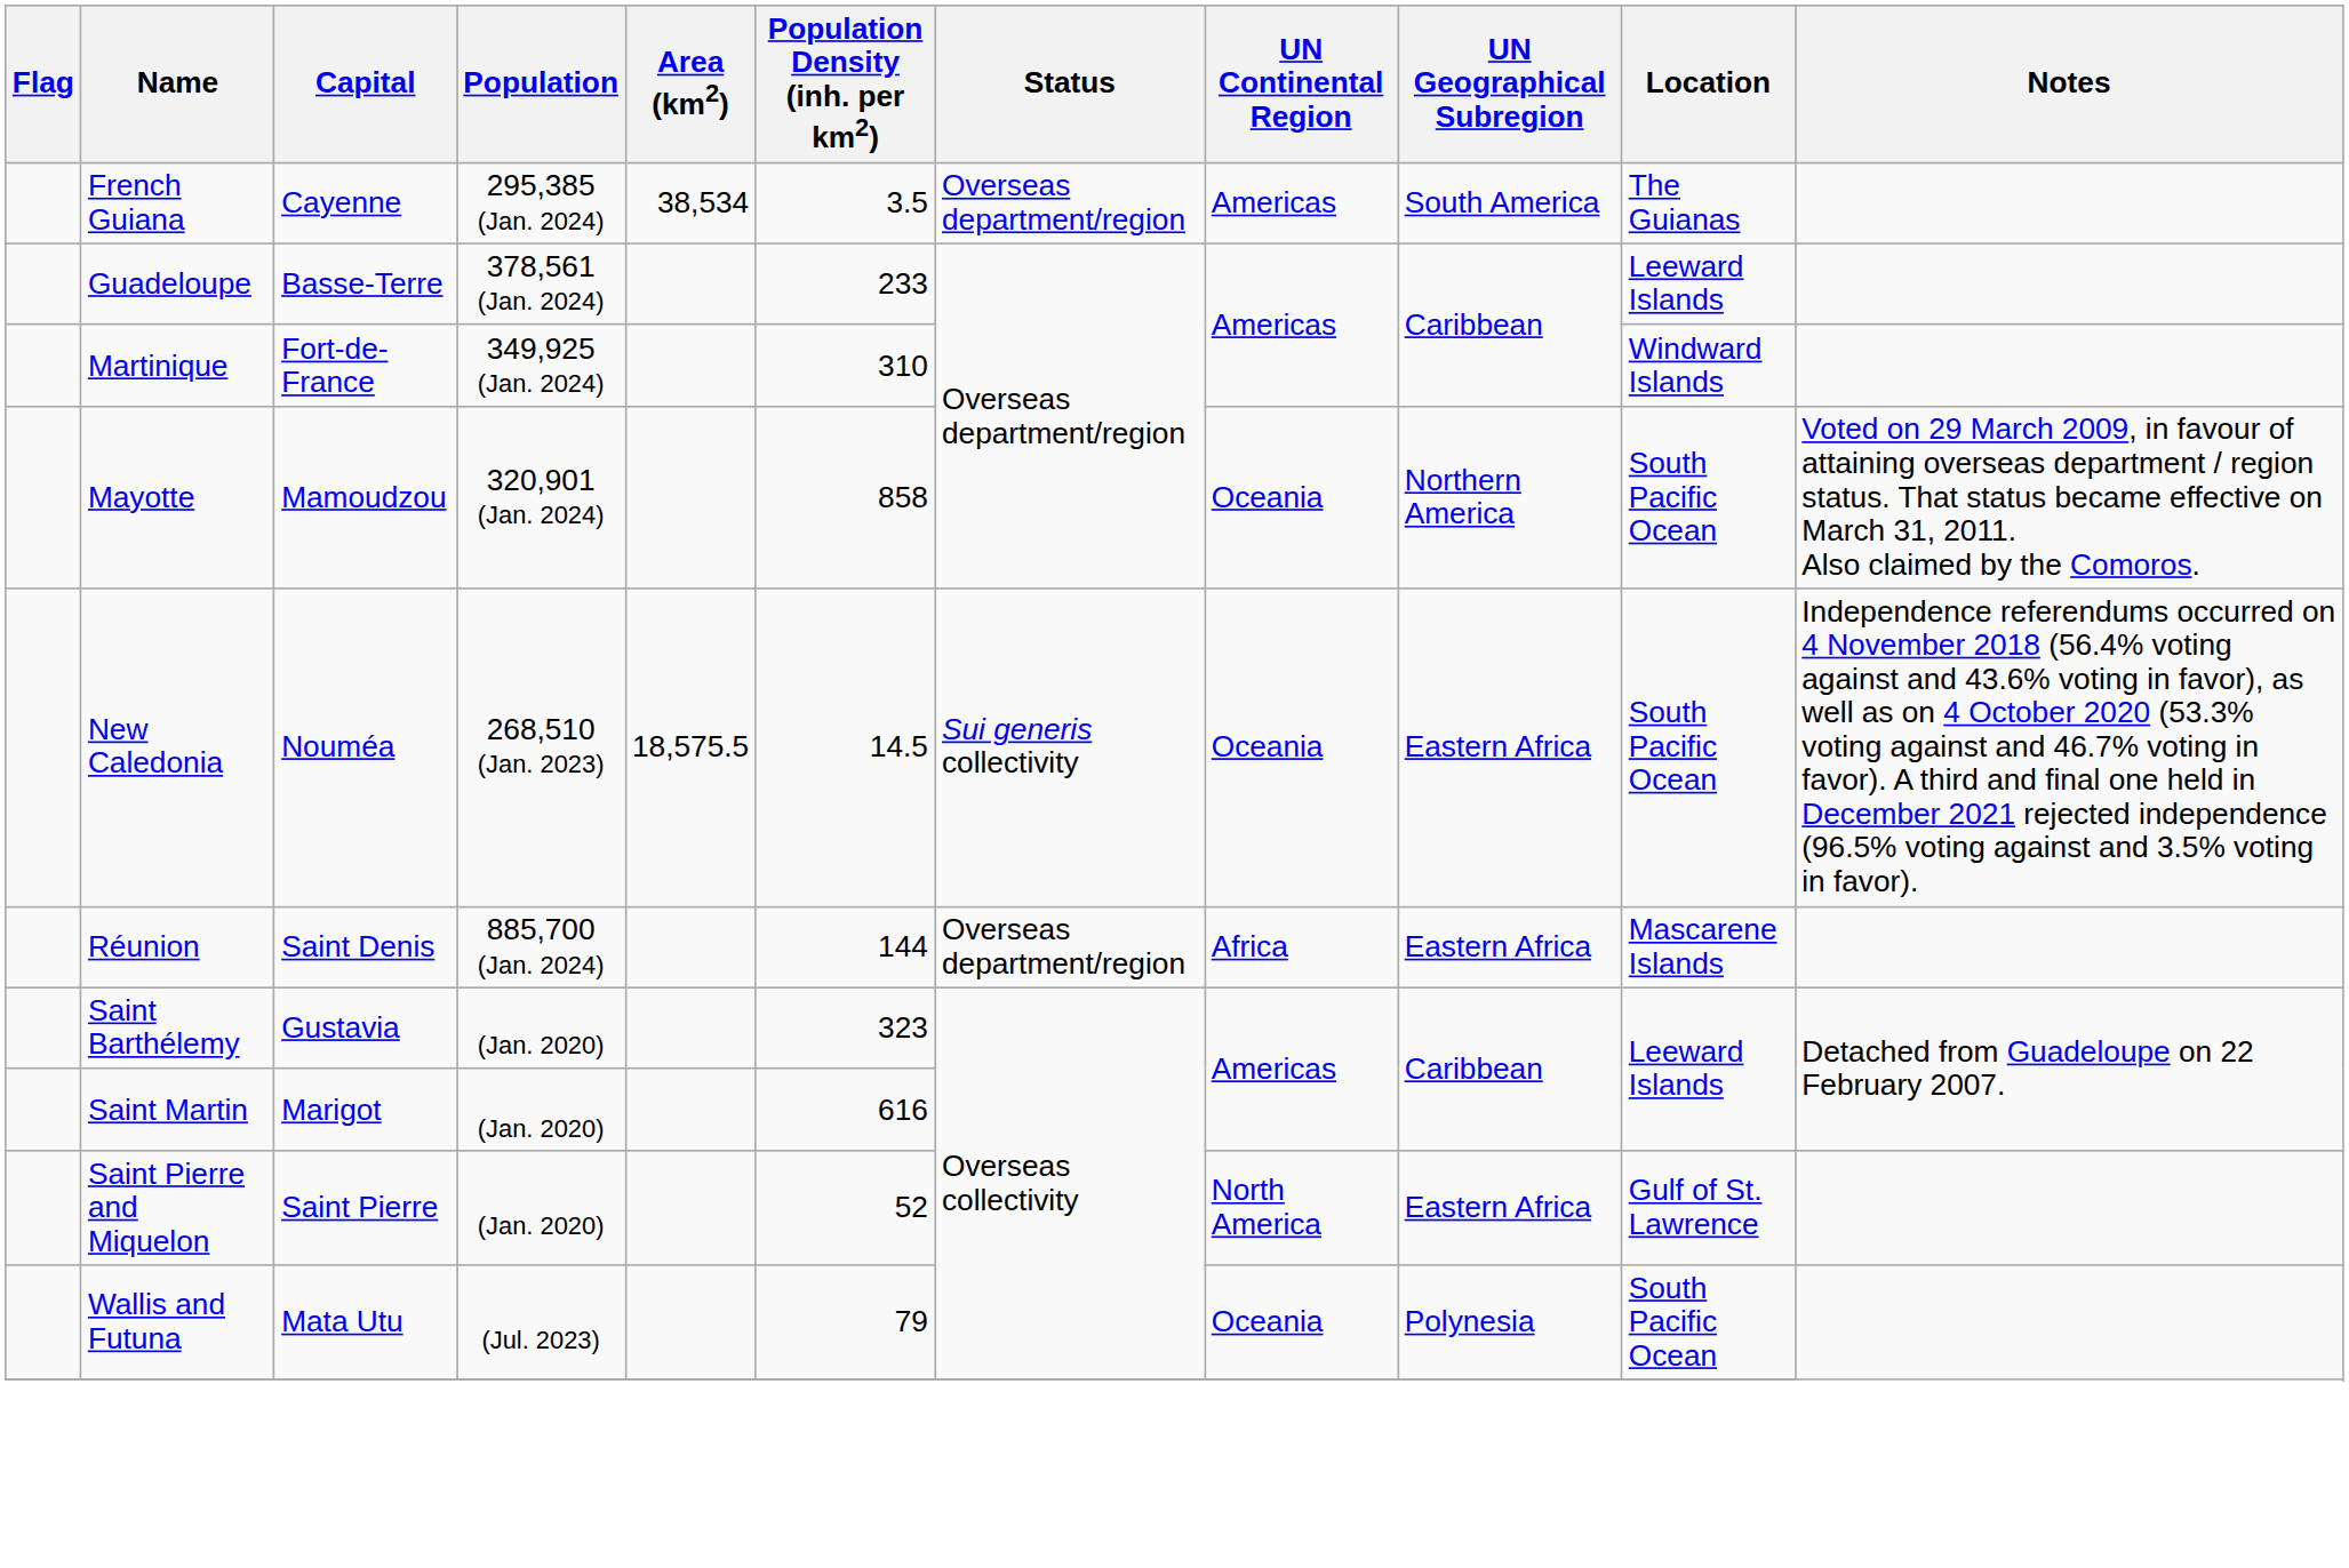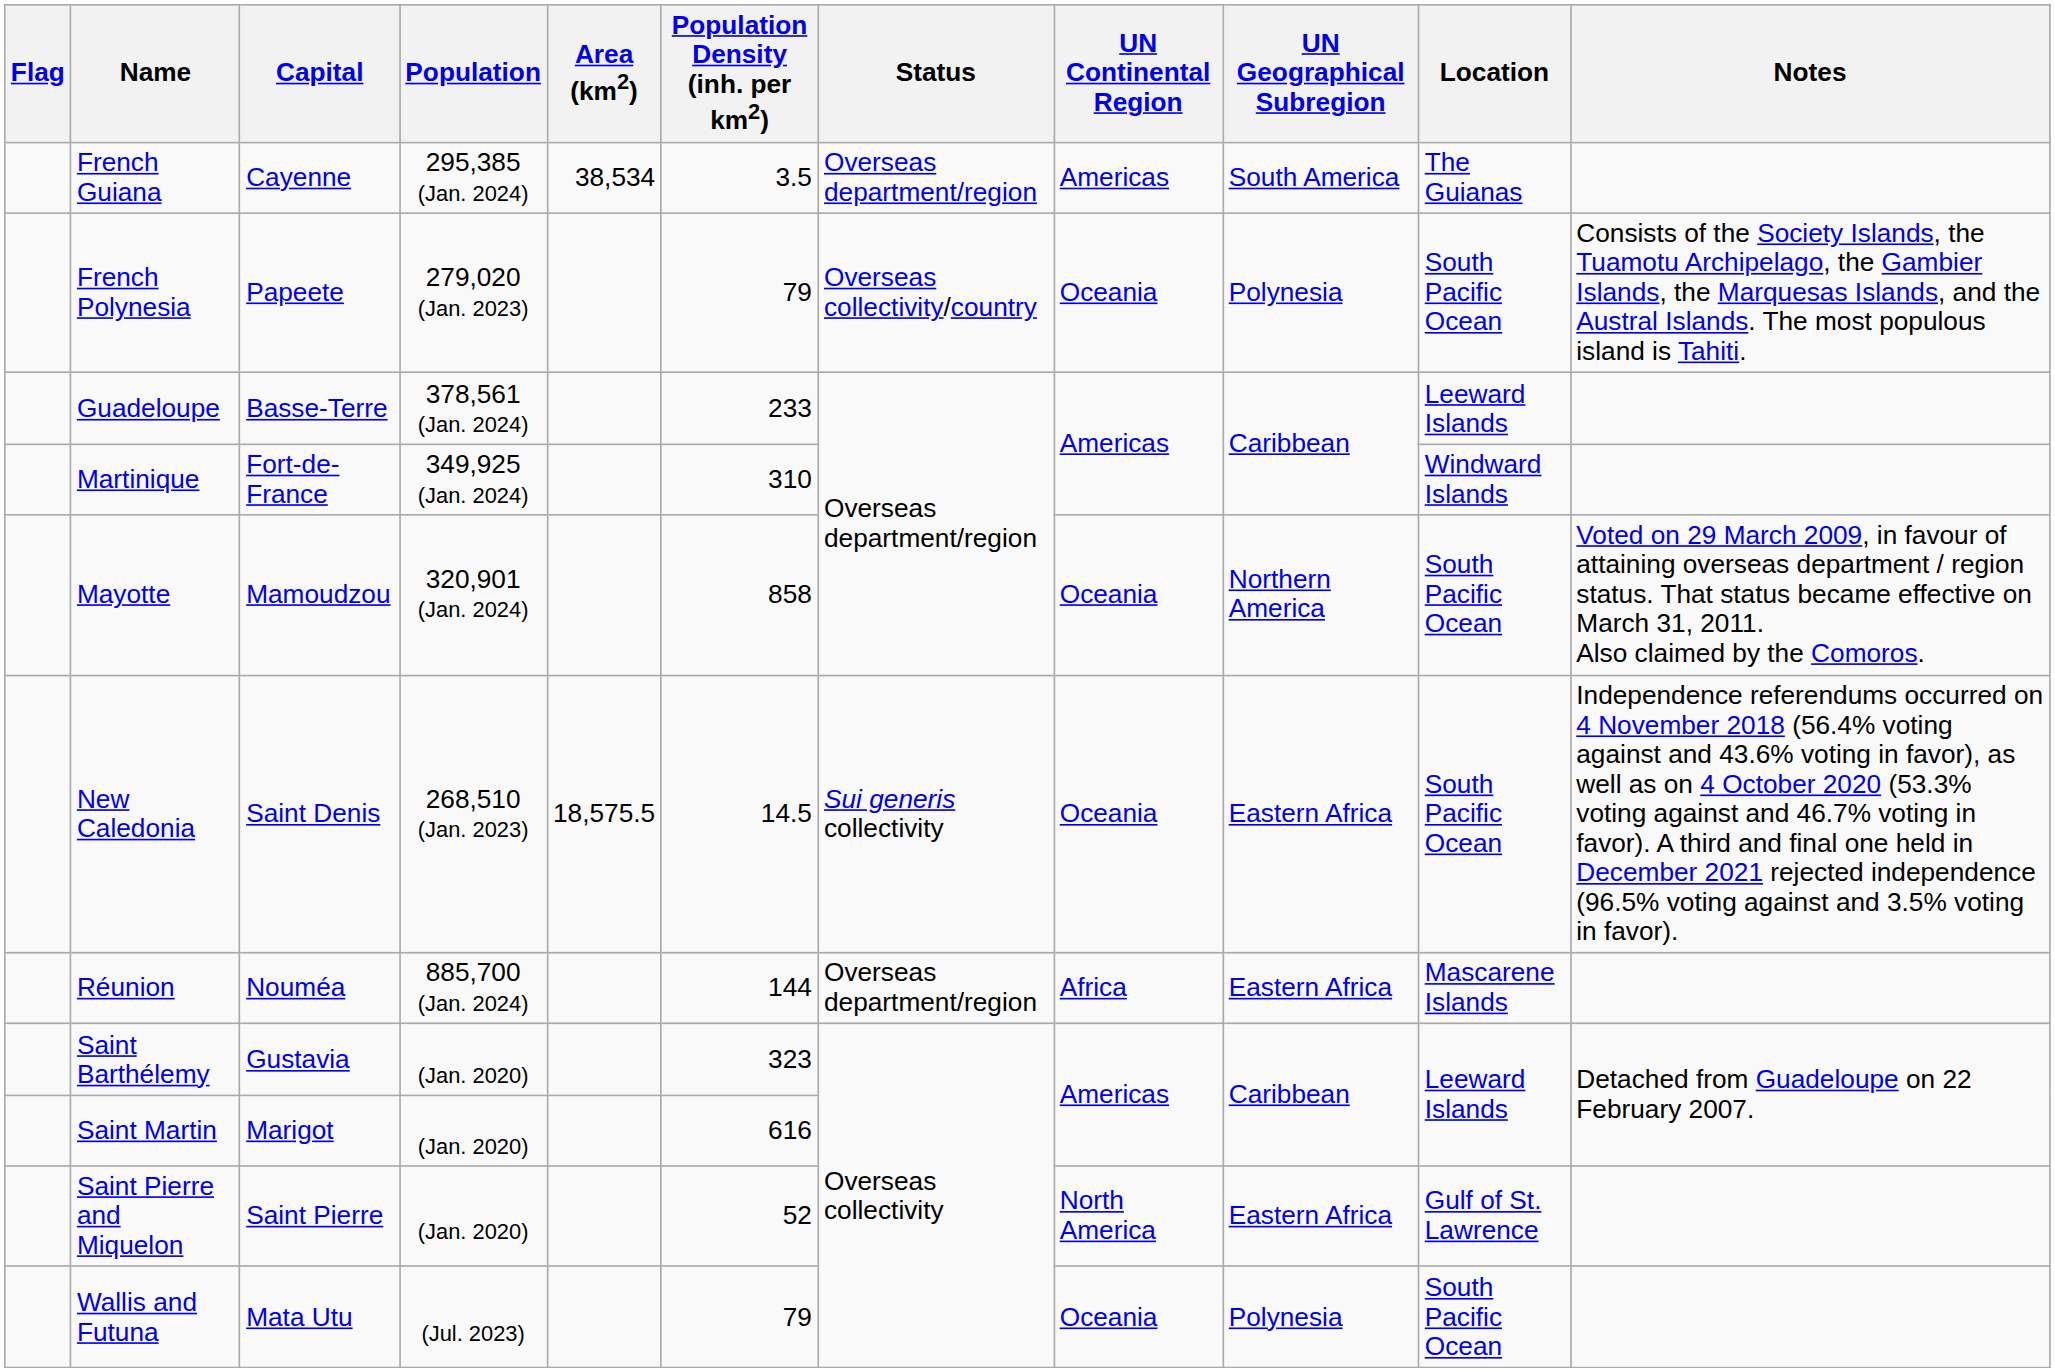 <table class="wikitable sortable">
 <tr>
 <th class="unsortable"><a href='#'>Flag</a></th>
 <th>Name</th>
 <th><a href='#'>Capital</a></th>
 <th><a href='#'>Population</a></th>
 <th><a href='#'>Area</a><br>(km<sup>2</sup>)</th>
 <th><a href='#'>Population Density</a><br>(inh. per km<sup>2</sup>)</th>
 <th>Status</th>
 <th><a href='#'>UN Continental Region</a></th>
 <th><a href='#'>UN Geographical Subregion</a></th>
 <th>Location</th>
 <th class="unsortable">Notes</th>
 </tr>
 <tr>
 <td></td>
 <td><a href='#'>French Guiana</a></td>
 <td><a href='#'>Cayenne</a></td>
 <td align="center">295,385<br><small>(Jan. 2024)</small></td>
 <td align="right">38,534</td>
 <td align="right">3.5</td>
 <td><a href='#'>Overseas department/region</a></td>
 <td><a href='#'>Americas</a></td>
 <td><a href='#'>South America</a></td>
 <td><a href='#'>The Guianas</a></td>
 <td></td>
+</tr>
+<tr>
+<td></td>
+<td><a href='#'>French Polynesia</a></td>
+<td><a href='#'>Papeete</a></td>
+<td align="center">279,020<br><small>(Jan. 2023)</small></td>
+<td align="right"></td>
+<td align="right">79</td>
+<td><a href='#'>Overseas collectivity</a>/<a href='#'>country</a></td>
+<td><a href='#'>Oceania</a></td>
+<td><a href='#'>Polynesia</a></td>
+<td><a href='#'>South Pacific Ocean</a></td>
+<td>Consists of the <a href='#'>Society Islands</a>, the <a href='#'>Tuamotu Archipelago</a>, the <a href='#'>Gambier Islands</a>, the <a href='#'>Marquesas Islands</a>, and the <a href='#'>Austral Islands</a>. The most populous island is <a href='#'>Tahiti</a>.</td>
 </tr>
 <tr>
 <td></td>
 <td><a href='#'>Guadeloupe</a></td>
 <td><a href='#'>Basse-Terre</a></td>
 <td align="center">378,561<br><small>(Jan. 2024)</small></td>
 <td align="right"></td>
 <td align="right">233</td>
 <td rowspan="3">Overseas department/region</td>
 <td rowspan="2"><a href='#'>Americas</a></td>
 <td rowspan="2"><a href='#'>Caribbean</a></td>
 <td><a href='#'>Leeward Islands</a></td>
 <td></td>
 </tr>
 <tr>
 <td></td>
 <td><a href='#'>Martinique</a></td>
 <td><a href='#'>Fort-de-France</a></td>
 <td align="center">349,925<br><small>(Jan. 2024)</small></td>
 <td align="right"></td>
 <td align="right">310</td>
 <td><a href='#'>Windward Islands</a></td>
 <td></td>
 </tr>
 <tr>
 <td></td>
 <td><a href='#'>Mayotte</a></td>
 <td><a href='#'>Mamoudzou</a></td>
 <td align="center">320,901<br><small>(Jan. 2024)</small></td>
 <td align="right"></td>
 <td align="right">858</td>
 <td><a href='#'>Oceania</a></td>
 <td><a href='#'>Northern America</a></td>
 <td><a href='#'>South Pacific Ocean</a></td>
 <td><a href='#'>Voted on 29 March 2009</a>, in favour of attaining overseas department / region status. That status became effective on March 31, 2011.<br>Also claimed by the <a href='#'>Comoros</a>.</td>
 </tr>
 <tr>
 <td></td>
 <td><a href='#'>New Caledonia</a></td>
-<td><a href='#'>Nouméa</a></td>
+<td><a href='#'>Saint Denis</a></td>
 <td align="center">268,510<br><small>(Jan. 2023)</small></td>
 <td align="right">18,575.5</td>
 <td align="right">14.5</td>
 <td><em><a href='#'>Sui generis</a></em> collectivity</td>
 <td><a href='#'>Oceania</a></td>
 <td><a href='#'>Eastern Africa</a></td>
 <td><a href='#'>South Pacific Ocean</a></td>
 <td>Independence referendums occurred on <a href='#'>4 November 2018</a> (56.4% voting against and 43.6% voting in favor), as well as on <a href='#'>4 October 2020</a> (53.3% voting against and 46.7% voting in favor). A third and final one held in <a href='#'>December 2021</a> rejected independence (96.5% voting against and 3.5% voting in favor).</td>
 </tr>
 <tr>
 <td></td>
 <td><a href='#'>Réunion</a></td>
-<td><a href='#'>Saint Denis</a></td>
+<td><a href='#'>Nouméa</a></td>
 <td align="center">885,700<br><small>(Jan. 2024)</small></td>
 <td align="right"></td>
 <td align="right">144</td>
 <td>Overseas department/region</td>
 <td><a href='#'>Africa</a></td>
 <td><a href='#'>Eastern Africa</a></td>
 <td><a href='#'>Mascarene Islands</a></td>
 <td></td>
 </tr>
 <tr>
 <td></td>
 <td><a href='#'>Saint Barthélemy</a></td>
 <td><a href='#'>Gustavia</a></td>
 <td align="center"><br><small>(Jan. 2020)</small></td>
 <td align="right"></td>
 <td align="right">323</td>
 <td rowspan="4">Overseas collectivity</td>
 <td rowspan="2"><a href='#'>Americas</a></td>
 <td rowspan="2"><a href='#'>Caribbean</a></td>
 <td rowspan="2"><a href='#'>Leeward Islands</a></td>
 <td rowspan="2">Detached from <a href='#'>Guadeloupe</a> on 22 February 2007.</td>
 </tr>
 <tr>
 <td></td>
 <td><a href='#'>Saint Martin</a></td>
 <td><a href='#'>Marigot</a></td>
 <td align="center"><br><small>(Jan. 2020)</small></td>
 <td align="right"></td>
 <td align="right">616</td>
 </tr>
 <tr>
 <td></td>
 <td><a href='#'>Saint Pierre and Miquelon</a></td>
 <td><a href='#'>Saint Pierre</a></td>
 <td align="center"><br><small>(Jan. 2020)</small></td>
 <td align="right"></td>
 <td align="right">52</td>
 <td><a href='#'>North America</a></td>
 <td><a href='#'>Eastern Africa</a></td>
 <td><a href='#'>Gulf of St. Lawrence</a></td>
 <td></td>
 </tr>
 <tr>
 <td></td>
 <td><a href='#'>Wallis and Futuna</a></td>
 <td><a href='#'>Mata Utu</a></td>
 <td align="center"><br><small>(Jul. 2023)</small></td>
 <td align="right"></td>
 <td align="right">79</td>
 <td><a href='#'>Oceania</a></td>
 <td><a href='#'>Polynesia</a></td>
 <td><a href='#'>South Pacific Ocean</a></td>
 </tr>
 <tr>
 </tr>
 </table>
